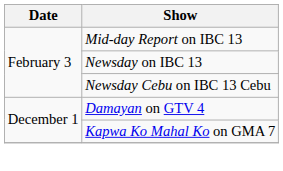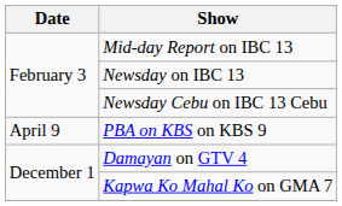 <table class="wikitable">
 <tr>
 <th>Date</th>
 <th>Show</th>
 </tr>
 <tr>
 <td rowspan=3>February 3</td>
 <td><em>Mid-day Report</em> on IBC 13</td>
 </tr>
 <tr>
 <td><em>Newsday</em> on IBC 13</td>
 </tr>
 <tr>
 <td><em>Newsday Cebu</em> on IBC 13 Cebu</td>
 </tr>
 <tr>
+<td>April 9</td>
+<td><em><a href='#'>PBA on KBS</a></em> on KBS 9</td>
+</tr>
+<tr>
 <td rowspan=2>December 1</td>
 <td><em><a href='#'>Damayan</a></em> on <a href='#'>GTV 4</a></td>
 </tr>
 <tr>
 <td><em><a href='#'>Kapwa Ko Mahal Ko</a></em> on GMA 7</td>
 </tr>
 <tr>
 </tr>
 </table>
